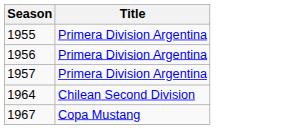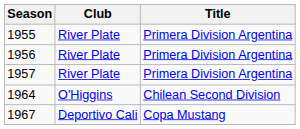 <table class="wikitable">
 <tr>
 <th>Season</th>
+<th>Club</th>
 <th>Title</th>
 </tr>
 <tr>
 <td>1955</td>
+<td><a href='#'>River Plate</a></td>
 <td><a href='#'>Primera Division Argentina</a></td>
 </tr>
 <tr>
 <td>1956</td>
+<td><a href='#'>River Plate</a></td>
 <td><a href='#'>Primera Division Argentina</a></td>
 </tr>
 <tr>
 <td>1957</td>
+<td><a href='#'>River Plate</a></td>
 <td><a href='#'>Primera Division Argentina</a></td>
 </tr>
 <tr>
 <td>1964</td>
+<td><a href='#'>O'Higgins</a></td>
 <td><a href='#'>Chilean Second Division</a></td>
 </tr>
 <tr>
 <td>1967</td>
+<td><a href='#'>Deportivo Cali</a></td>
 <td><a href='#'>Copa Mustang</a></td>
 </tr>
 </table>
